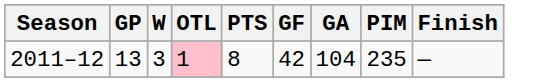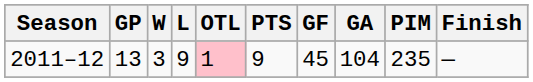 <table class="wikitable">
 <tr>
 <th>Season</th>
 <th>GP</th>
 <th>W</th>
+<th>L</th>
 <th>OTL</th>
 <th>PTS</th>
 <th>GF</th>
 <th>GA</th>
 <th>PIM</th>
 <th>Finish</th>
 </tr>
 <tr>
 <td>2011–12</td>
 <td>13</td>
 <td>3</td>
+<td>9</td>
 <td style="background: pink;">1</td>
-<td>8</td>
-<td>42</td>
+<td>9</td>
+<td>45</td>
 <td>104</td>
 <td>235</td>
 <td>—</td>
 </tr>
 </table>
